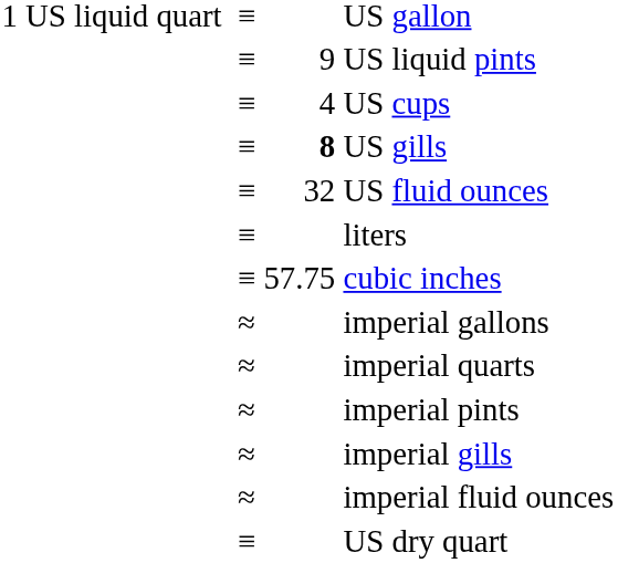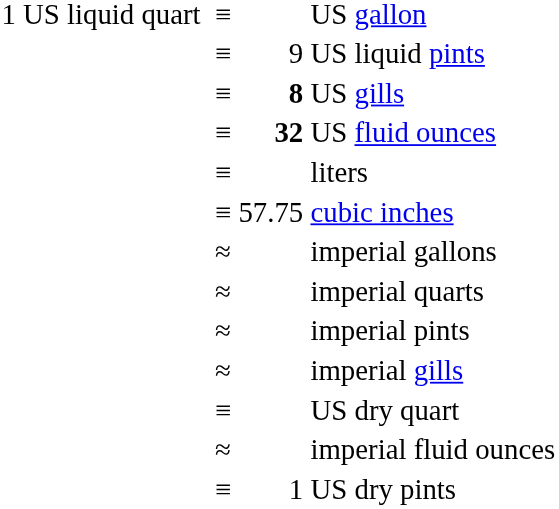 <table>
 <tr cat>
 <td>1 US liquid quart </td>
 <td>≡</td>
 <td align=right></td>
 <td>US <a href='#'>gallon</a></td>
 </tr>
 <tr>
 <td></td>
 <td>≡</td>
 <td align=right>9</td>
 <td>US liquid <a href='#'>pints</a></td>
 </tr>
 <tr>
 <td></td>
 <td>≡</td>
-<td align=right>4</td>
-<td>US <a href='#'>cups</a></td>
-</tr>
-<tr>
-<td></td>
-<td>≡</td>
 <td align=right><strong>8</strong></td>
 <td>US <a href='#'>gills</a></td>
 </tr>
 <tr>
 <td></td>
 <td>≡</td>
-<td align=right>32</td>
+<td align=right><strong>32</strong></td>
 <td>US <a href='#'>fluid ounces</a></td>
 </tr>
 <tr>
 <td></td>
 <td>≡</td>
 <td align=right></td>
 <td>liters</td>
 </tr>
 <tr>
 <td></td>
 <td>≡</td>
 <td align=right>57.75</td>
 <td><a href='#'>cubic inches</a></td>
 </tr>
 <tr>
 <td></td>
 <td>≈</td>
 <td align=right></td>
 <td>imperial gallons</td>
 </tr>
 <tr>
 <td></td>
 <td>≈</td>
 <td align=right></td>
 <td>imperial quarts</td>
 </tr>
 <tr>
 <td></td>
 <td>≈</td>
 <td align=right></td>
 <td>imperial pints</td>
 </tr>
 <tr>
 <td></td>
 <td>≈</td>
 <td align=right></td>
 <td>imperial <a href='#'>gills</a></td>
 </tr>
 <tr>
 <td></td>
+<td>≡</td>
+<td align=right></td>
+<td>US dry quart</td>
+</tr>
+<tr>
+<td></td>
 <td>≈</td>
 <td align=right></td>
 <td>imperial fluid ounces</td>
 </tr>
 <tr>
 <td></td>
 <td>≡</td>
-<td align=right></td>
-<td>US dry quart</td>
+<td align=right>1</td>
+<td>US dry pints</td>
 </tr>
 <tr>
 </tr>
 </table>
